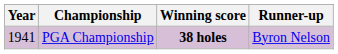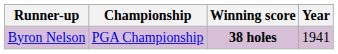 <table class="wikitable">
 <tr>
-<th>Year</th>
+<th>Runner-up</th>
 <th>Championship</th>
 <th>Winning score</th>
-<th>Runner-up</th>
+<th>Year</th>
 </tr>
 <tr style="background:#D8BFD8;">
-<td>1941</td>
+<td> <a href='#'>Byron Nelson</a></td>
 <td><a href='#'>PGA Championship</a></td>
 <td align=center><strong>38 holes</strong></td>
-<td> <a href='#'>Byron Nelson</a></td>
+<td>1941</td>
 </tr>
 </table>
